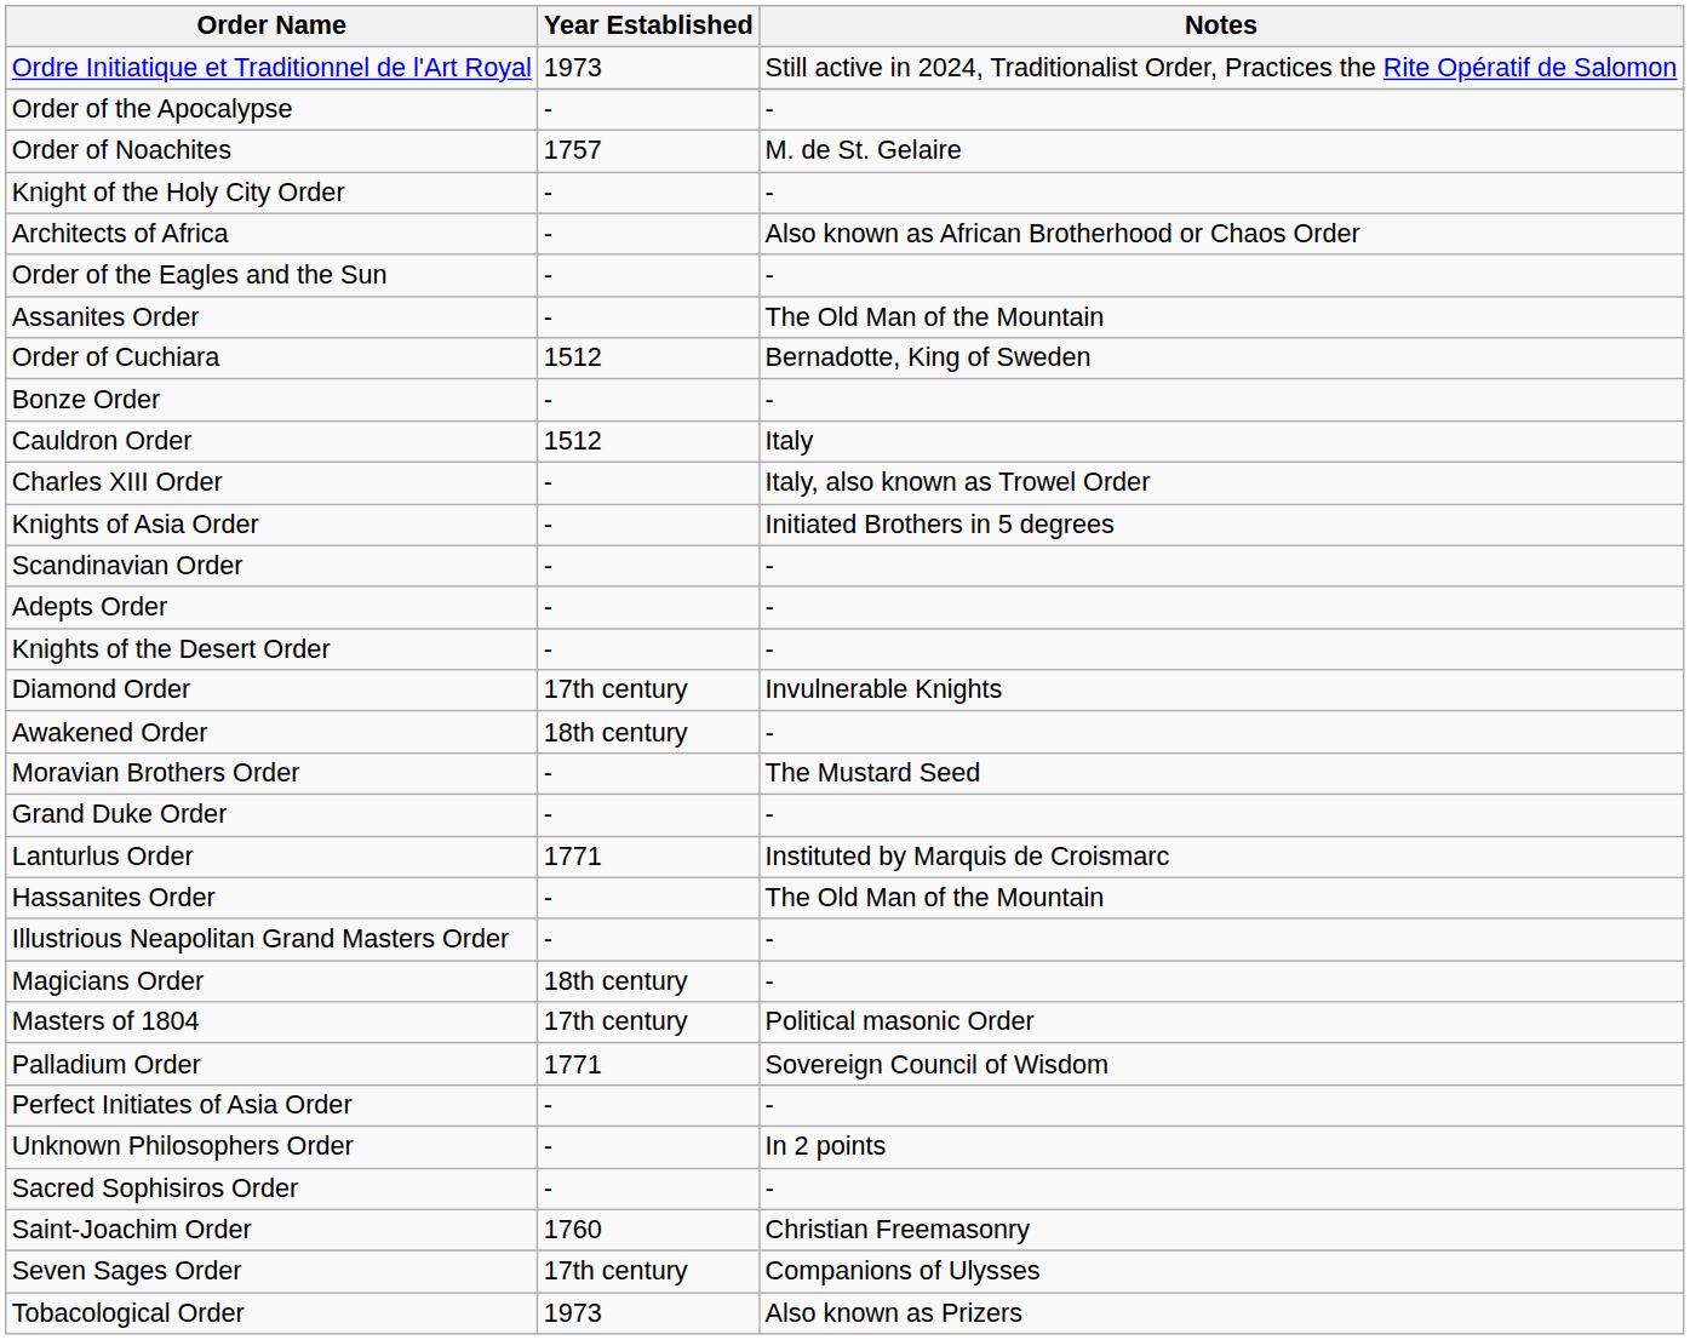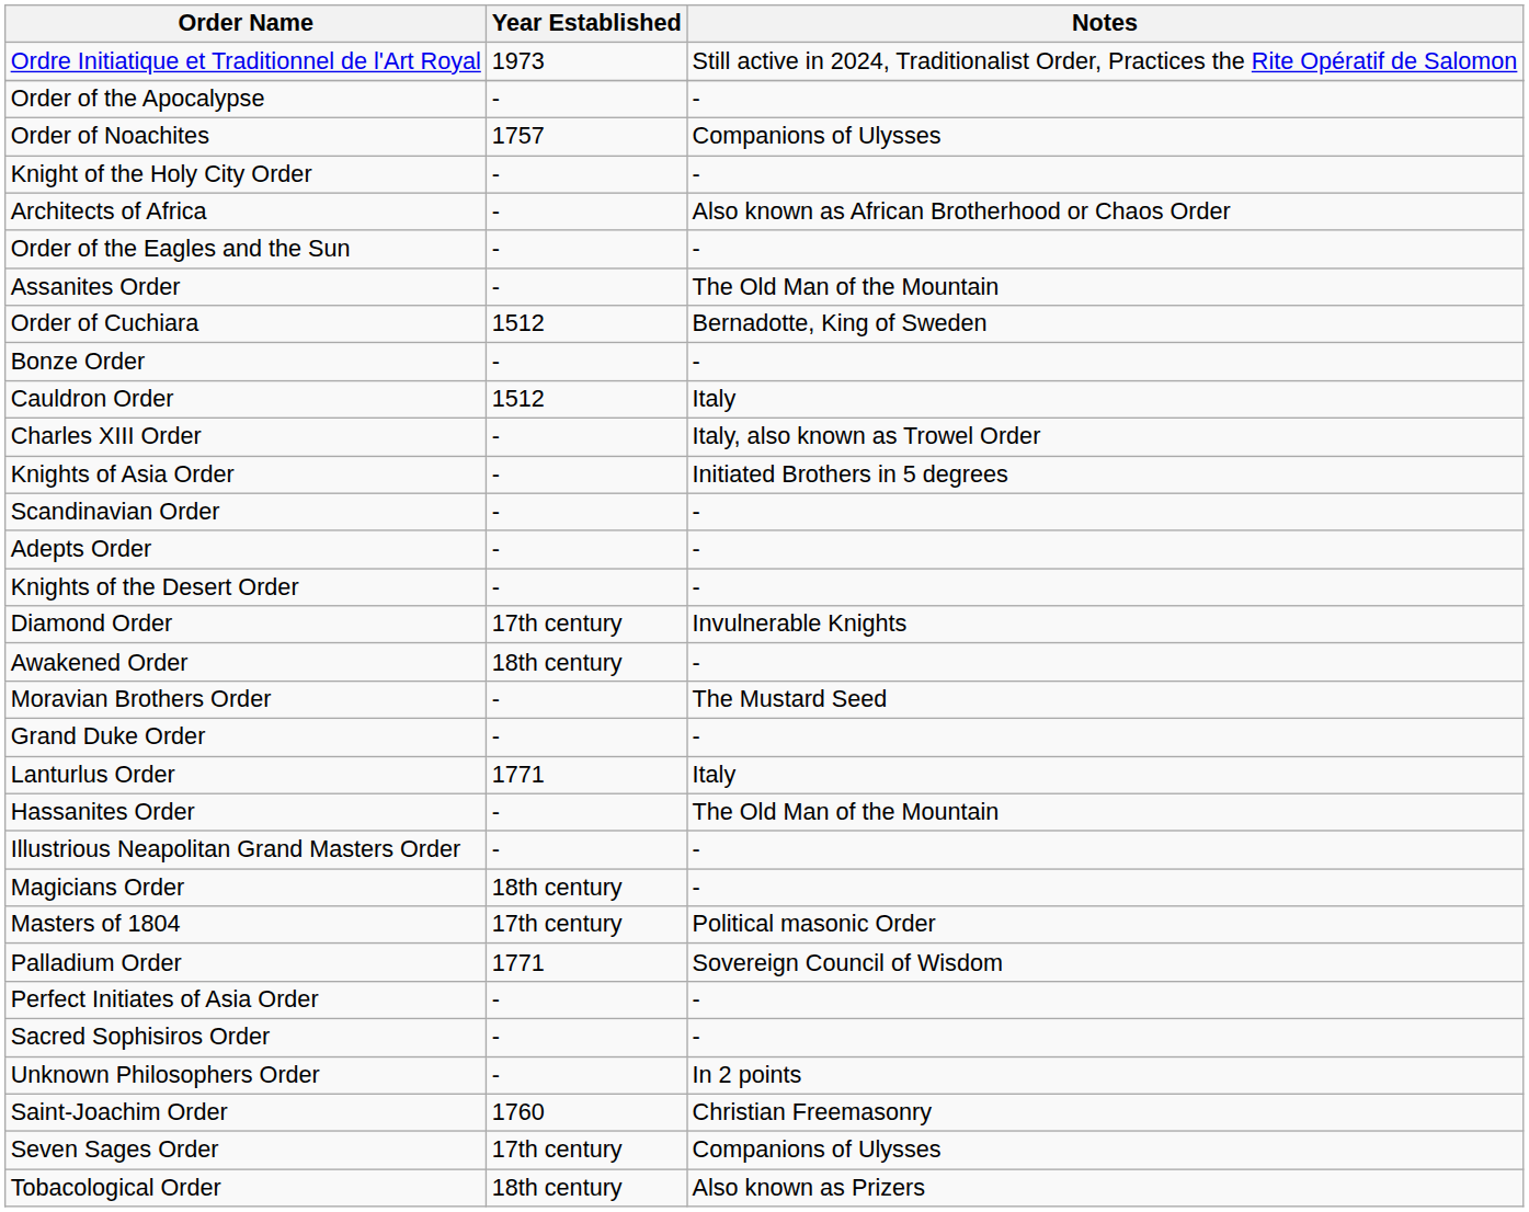 <table class="wikitable sortable">
 <tr>
 <th>Order Name</th>
 <th>Year Established</th>
 <th>Notes</th>
 </tr>
 <tr>
 <td><a href='#'>Ordre Initiatique et Traditionnel de l'Art Royal</a></td>
 <td>1973</td>
 <td>Still active in 2024, Traditionalist Order, Practices the <a href='#'>Rite Opératif de Salomon</a></td>
 </tr>
 <tr>
 </tr>
 <tr>
 <td>Order of the Apocalypse</td>
 <td>-</td>
 <td>-</td>
 </tr>
 <tr>
 <td>Order of Noachites</td>
 <td>1757</td>
-<td>M. de St. Gelaire</td>
+<td>Companions of Ulysses</td>
 </tr>
 <tr>
 <td>Knight of the Holy City Order</td>
 <td>-</td>
 <td>-</td>
 </tr>
 <tr>
 <td>Architects of Africa</td>
 <td>-</td>
 <td>Also known as African Brotherhood or Chaos Order</td>
 </tr>
 <tr>
 <td>Order of the Eagles and the Sun</td>
 <td>-</td>
 <td>-</td>
 </tr>
 <tr>
 <td>Assanites Order</td>
 <td>-</td>
 <td>The Old Man of the Mountain</td>
 </tr>
 <tr>
 <td>Order of Cuchiara</td>
 <td>1512</td>
 <td>Bernadotte, King of Sweden</td>
 </tr>
 <tr>
 <td>Bonze Order</td>
 <td>-</td>
 <td>-</td>
 </tr>
 <tr>
 <td>Cauldron Order</td>
 <td>1512</td>
 <td>Italy</td>
 </tr>
 <tr>
 <td>Charles XIII Order</td>
 <td>-</td>
 <td>Italy, also known as Trowel Order</td>
 </tr>
 <tr>
 <td>Knights of Asia Order</td>
 <td>-</td>
 <td>Initiated Brothers in 5 degrees</td>
 </tr>
 <tr>
 <td>Scandinavian Order</td>
 <td>-</td>
 <td>-</td>
 </tr>
 <tr>
 <td>Adepts Order</td>
 <td>-</td>
 <td>-</td>
 </tr>
 <tr>
 <td>Knights of the Desert Order</td>
 <td>-</td>
 <td>-</td>
 </tr>
 <tr>
 <td>Diamond Order</td>
 <td>17th century</td>
 <td>Invulnerable Knights</td>
 </tr>
 <tr>
 <td>Awakened Order</td>
 <td>18th century</td>
 <td>-</td>
 </tr>
 <tr>
 <td>Moravian Brothers Order</td>
 <td>-</td>
 <td>The Mustard Seed</td>
 </tr>
 <tr>
 <td>Grand Duke Order</td>
 <td>-</td>
 <td>-</td>
 </tr>
 <tr>
 <td>Lanturlus Order</td>
 <td>1771</td>
-<td>Instituted by Marquis de Croismarc</td>
+<td>Italy</td>
 </tr>
 <tr>
 <td>Hassanites Order</td>
 <td>-</td>
 <td>The Old Man of the Mountain</td>
 </tr>
 <tr>
 <td>Illustrious Neapolitan Grand Masters Order</td>
 <td>-</td>
 <td>-</td>
 </tr>
 <tr>
 <td>Magicians Order</td>
 <td>18th century</td>
 <td>-</td>
 </tr>
 <tr>
 <td>Masters of 1804</td>
 <td>17th century</td>
 <td>Political masonic Order</td>
 </tr>
 <tr>
 <td>Palladium Order</td>
 <td>1771</td>
 <td>Sovereign Council of Wisdom</td>
 </tr>
 <tr>
 <td>Perfect Initiates of Asia Order</td>
 <td>-</td>
 <td>-</td>
 </tr>
 <tr>
+<td>Sacred Sophisiros Order</td>
+<td>-</td>
+<td>-</td>
+</tr>
+<tr>
 <td>Unknown Philosophers Order</td>
 <td>-</td>
 <td>In 2 points</td>
-</tr>
-<tr>
-<td>Sacred Sophisiros Order</td>
-<td>-</td>
-<td>-</td>
 </tr>
 <tr>
 <td>Saint-Joachim Order</td>
 <td>1760</td>
 <td>Christian Freemasonry</td>
 </tr>
 <tr>
 <td>Seven Sages Order</td>
 <td>17th century</td>
 <td>Companions of Ulysses</td>
 </tr>
 <tr>
 <td>Tobacological Order</td>
-<td>1973</td>
+<td>18th century</td>
 <td>Also known as Prizers</td>
 </tr>
 </table>
